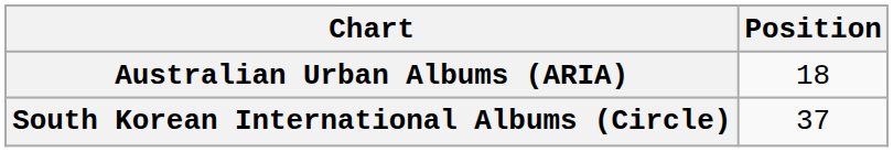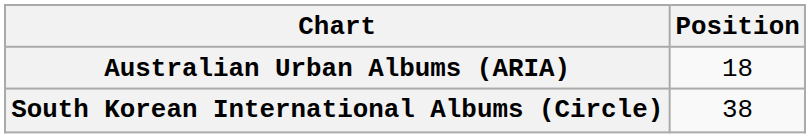 <table class="wikitable sortable plainrowheaders" style="text-align:center">
 <tr>
 <th scope="col">Chart</th>
 <th scope="col">Position</th>
 </tr>
 <tr>
 <th scope="row">Australian Urban Albums (ARIA)</th>
 <td>18</td>
 </tr>
 <tr>
 <th scope="row">South Korean International Albums (Circle)</th>
-<td>37</td>
+<td>38</td>
 </tr>
 </table>
